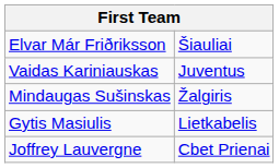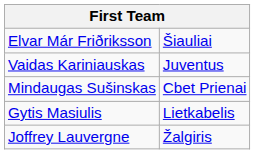 <table | class="wikitable">
 <tr>
 <th colspan=2>First Team</th>
 </tr>
 <tr>
 <td> <a href='#'>Elvar Már Friðriksson</a></td>
 <td><a href='#'>Šiauliai</a></td>
 </tr>
 <tr>
 <td> <a href='#'>Vaidas Kariniauskas</a></td>
 <td><a href='#'>Juventus</a></td>
 </tr>
 <tr>
 <td> <a href='#'>Mindaugas Sušinskas</a></td>
-<td><a href='#'>Žalgiris</a></td>
+<td><a href='#'>Cbet Prienai</a></td>
 </tr>
 <tr>
 <td> <a href='#'>Gytis Masiulis</a></td>
 <td><a href='#'>Lietkabelis</a></td>
 </tr>
 <tr>
 <td> <a href='#'>Joffrey Lauvergne</a></td>
-<td><a href='#'>Cbet Prienai</a></td>
+<td><a href='#'>Žalgiris</a></td>
 </tr>
 </table>
